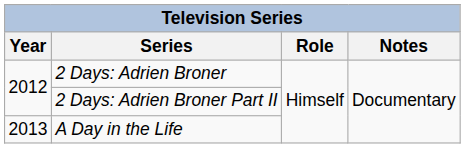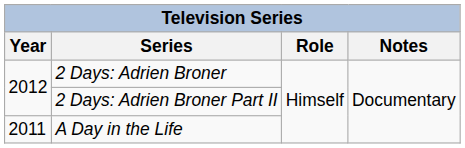 <table class="wikitable">
 <tr style="background:#ccc; text-align:center;">
 <th colspan="4" style="background: LightSteelBlue;">Television Series</th>
 </tr>
 <tr style="background:#ccc; text-align:center;">
 <th>Year</th>
 <th>Series</th>
 <th>Role</th>
 <th>Notes</th>
 </tr>
 <tr>
 <td rowspan="2">2012</td>
 <td><em>2 Days: Adrien Broner</em></td>
 <td rowspan="3">Himself</td>
 <td rowspan="3">Documentary</td>
 </tr>
 <tr>
 <td><em>2 Days: Adrien Broner Part II</em></td>
 </tr>
 <tr>
-<td>2013</td>
+<td>2011</td>
 <td><em>A Day in the Life</em></td>
 </tr>
 </table>
